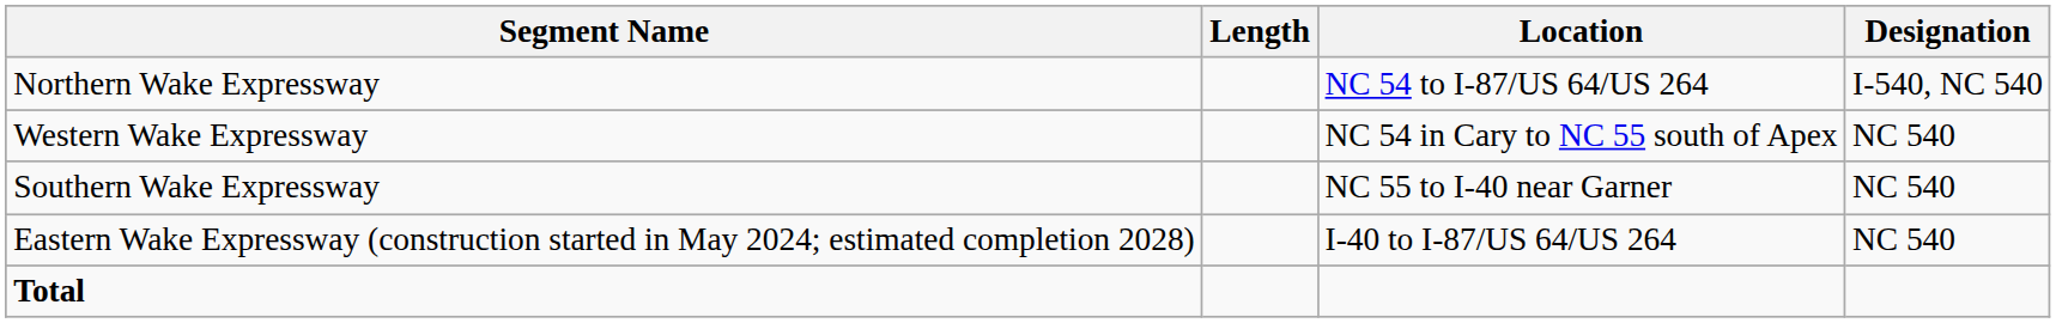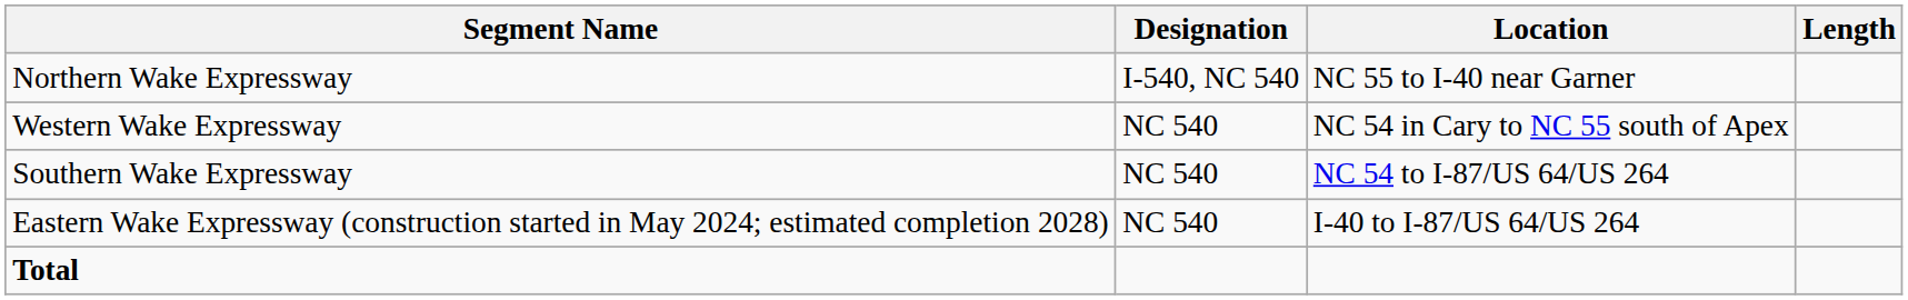 <table class="wikitable">
 <tr>
 <th>Segment Name</th>
+<th>Designation</th>
+<th>Location</th>
 <th>Length</th>
-<th>Location</th>
-<th>Designation</th>
 </tr>
 <tr>
 <td>Northern Wake Expressway</td>
+<td>I-540, NC 540</td>
+<td>NC 55 to I-40 near Garner</td>
 <td></td>
-<td><a href='#'>NC 54</a> to I-87/US 64/US 264</td>
-<td>I-540, NC 540</td>
 </tr>
 <tr>
 <td>Western Wake Expressway</td>
+<td>NC 540</td>
+<td>NC 54 in Cary to <a href='#'>NC 55</a> south of Apex</td>
 <td></td>
-<td>NC 54 in Cary to <a href='#'>NC 55</a> south of Apex</td>
-<td>NC 540</td>
 </tr>
 <tr>
 <td>Southern Wake Expressway</td>
+<td>NC 540</td>
+<td><a href='#'>NC 54</a> to I-87/US 64/US 264</td>
 <td></td>
-<td>NC 55 to I-40 near Garner</td>
-<td>NC 540</td>
 </tr>
 <tr>
 <td>Eastern Wake Expressway (construction started in May 2024; estimated completion 2028)</td>
+<td>NC 540</td>
+<td>I-40 to I-87/US 64/US 264</td>
 <td></td>
-<td>I-40 to I-87/US 64/US 264</td>
-<td>NC 540</td>
 </tr>
 <tr>
 <td><strong>Total</strong></td>
-<td><strong></strong></td>
 <td></td>
 <td></td>
+<td><strong></strong></td>
 </tr>
 </table>
